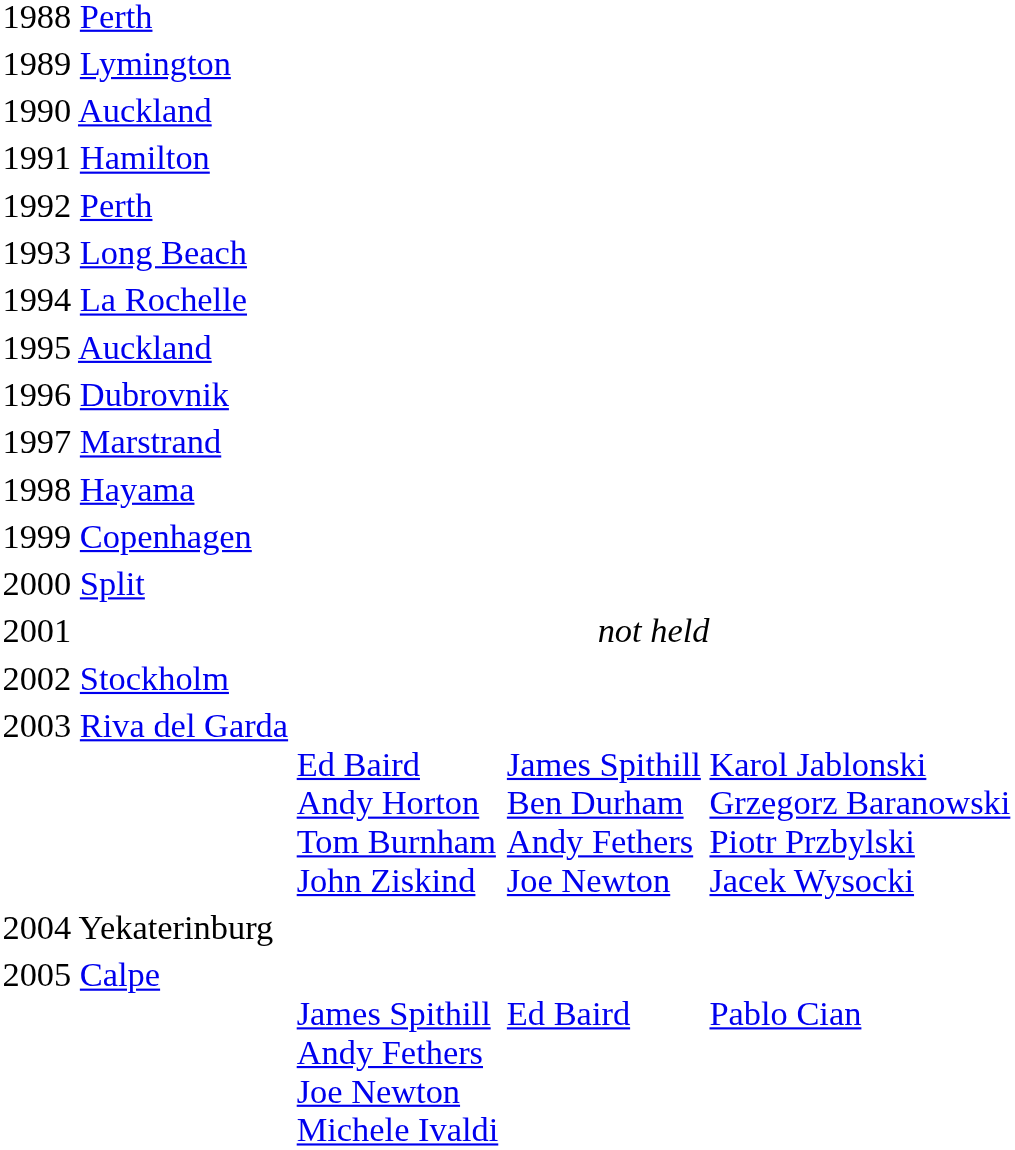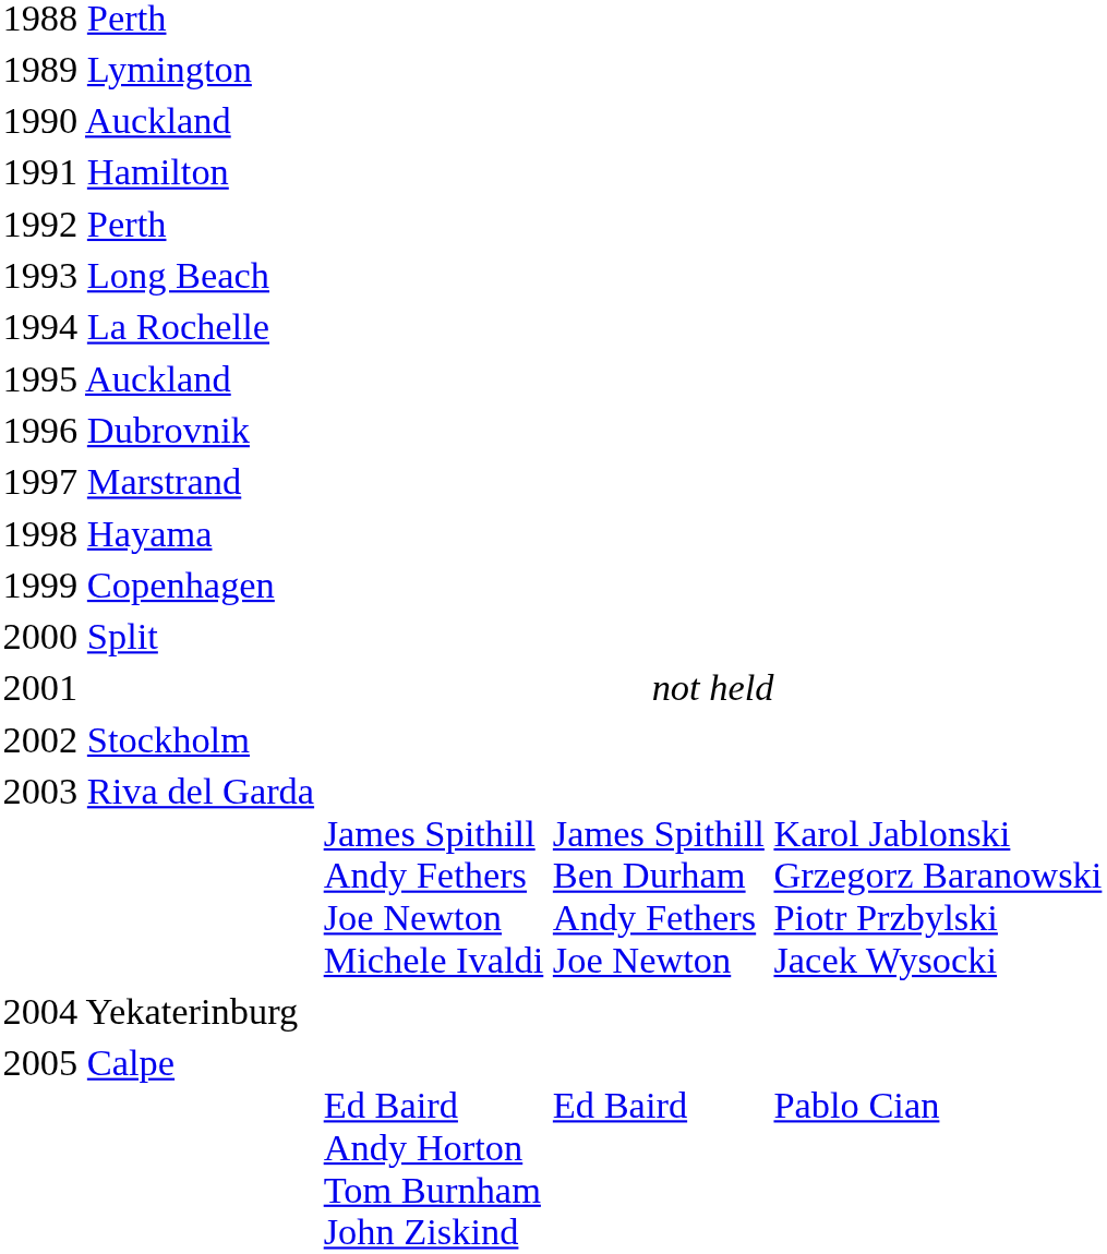 <table>
 <tr>
 <td>1988 <a href='#'>Perth</a></td>
 <td></td>
 <td></td>
 <td></td>
 </tr>
 <tr>
 <td>1989 <a href='#'>Lymington</a></td>
 <td></td>
 <td></td>
 <td></td>
 </tr>
 <tr>
 <td>1990 <a href='#'>Auckland</a></td>
 <td></td>
 <td></td>
 <td></td>
 </tr>
 <tr>
 <td>1991 <a href='#'>Hamilton</a></td>
 <td></td>
 <td></td>
 <td></td>
 </tr>
 <tr>
 <td>1992 <a href='#'>Perth</a></td>
 <td></td>
 <td></td>
 <td></td>
 </tr>
 <tr>
 <td>1993 <a href='#'>Long Beach</a></td>
 <td></td>
 <td></td>
 <td></td>
 </tr>
 <tr>
 <td>1994 <a href='#'>La Rochelle</a></td>
 <td></td>
 <td></td>
 <td></td>
 </tr>
 <tr>
 <td>1995 <a href='#'>Auckland</a></td>
 <td></td>
 <td></td>
 <td></td>
 </tr>
 <tr>
 <td>1996 <a href='#'>Dubrovnik</a></td>
 <td></td>
 <td></td>
 <td></td>
 </tr>
 <tr>
 <td>1997 <a href='#'>Marstrand</a></td>
 <td></td>
 <td></td>
 <td></td>
 </tr>
 <tr>
 <td>1998 <a href='#'>Hayama</a></td>
 <td></td>
 <td></td>
 <td></td>
 </tr>
 <tr>
 <td>1999 <a href='#'>Copenhagen</a></td>
 <td></td>
 <td></td>
 <td></td>
 </tr>
 <tr>
 <td>2000 <a href='#'>Split</a></td>
 <td></td>
 <td></td>
 <td></td>
 </tr>
 <tr>
 <td>2001</td>
 <td colspan="3" style="text-align:center;"><em>not held</em></td>
 </tr>
 <tr>
 <td>2002 <a href='#'>Stockholm</a></td>
 <td></td>
 <td></td>
 <td></td>
 </tr>
 <tr valign=top>
 <td>2003 <a href='#'>Riva del Garda</a></td>
-<td><br><a href='#'>Ed Baird</a><br><a href='#'>Andy Horton</a><br><a href='#'>Tom Burnham</a><br><a href='#'>John Ziskind</a></td>
+<td><br><a href='#'>James Spithill</a><br><a href='#'>Andy Fethers</a><br><a href='#'>Joe Newton</a><br><a href='#'>Michele Ivaldi</a></td>
 <td><br><a href='#'>James Spithill</a><br><a href='#'>Ben Durham</a><br><a href='#'>Andy Fethers</a><br><a href='#'>Joe Newton</a></td>
 <td><br><a href='#'>Karol Jablonski</a><br><a href='#'>Grzegorz Baranowski</a><br><a href='#'>Piotr Przbylski</a><br><a href='#'>Jacek Wysocki</a></td>
 </tr>
 <tr>
 <td>2004 Yekaterinburg</td>
 <td></td>
 <td></td>
 <td></td>
 </tr>
 <tr valign=top>
 <td>2005 <a href='#'>Calpe</a></td>
-<td><br><a href='#'>James Spithill</a><br><a href='#'>Andy Fethers</a><br><a href='#'>Joe Newton</a><br><a href='#'>Michele Ivaldi</a></td>
+<td><br><a href='#'>Ed Baird</a><br><a href='#'>Andy Horton</a><br><a href='#'>Tom Burnham</a><br><a href='#'>John Ziskind</a></td>
 <td><br><a href='#'>Ed Baird</a></td>
 <td><br><a href='#'>Pablo Cian</a></td>
 </tr>
 </table>
